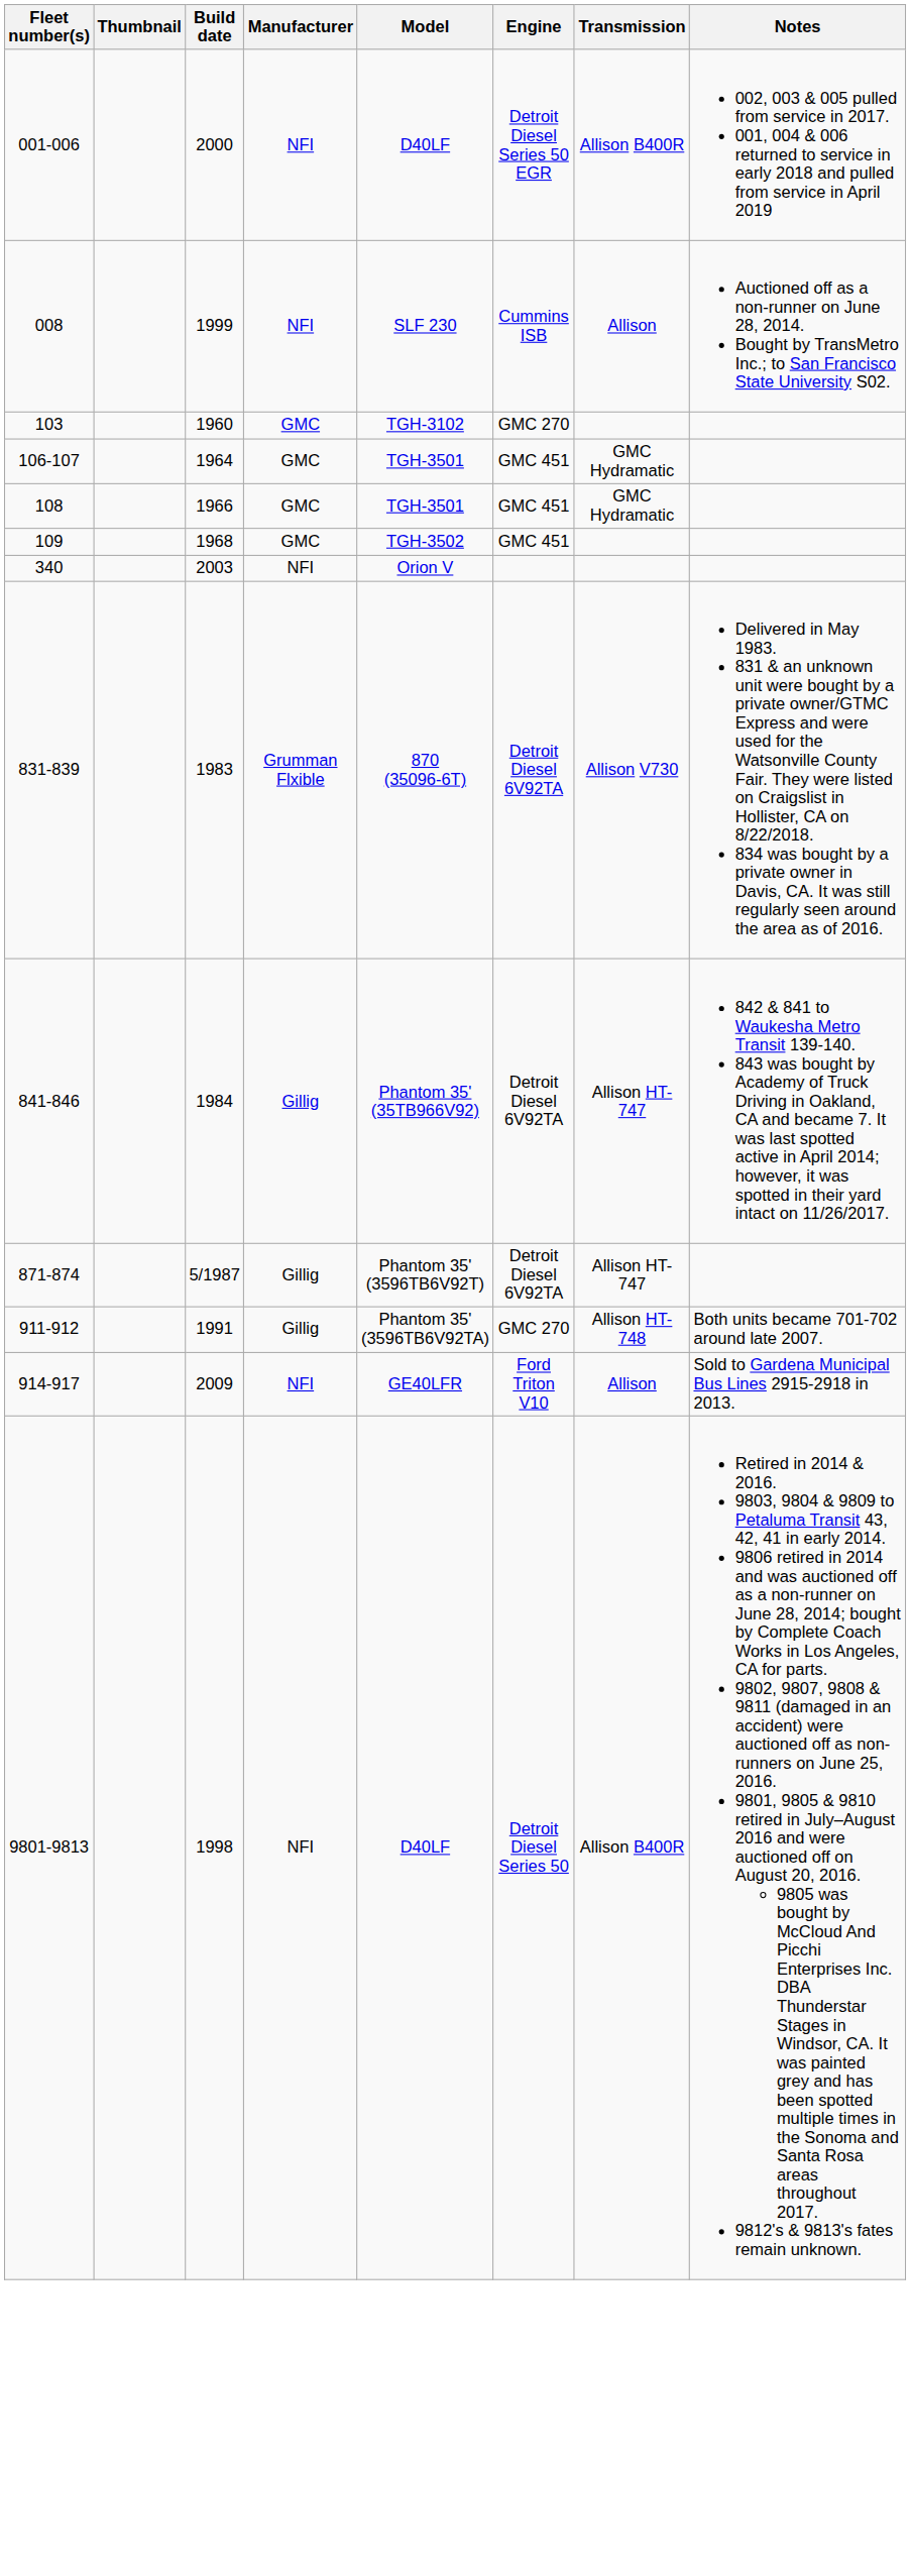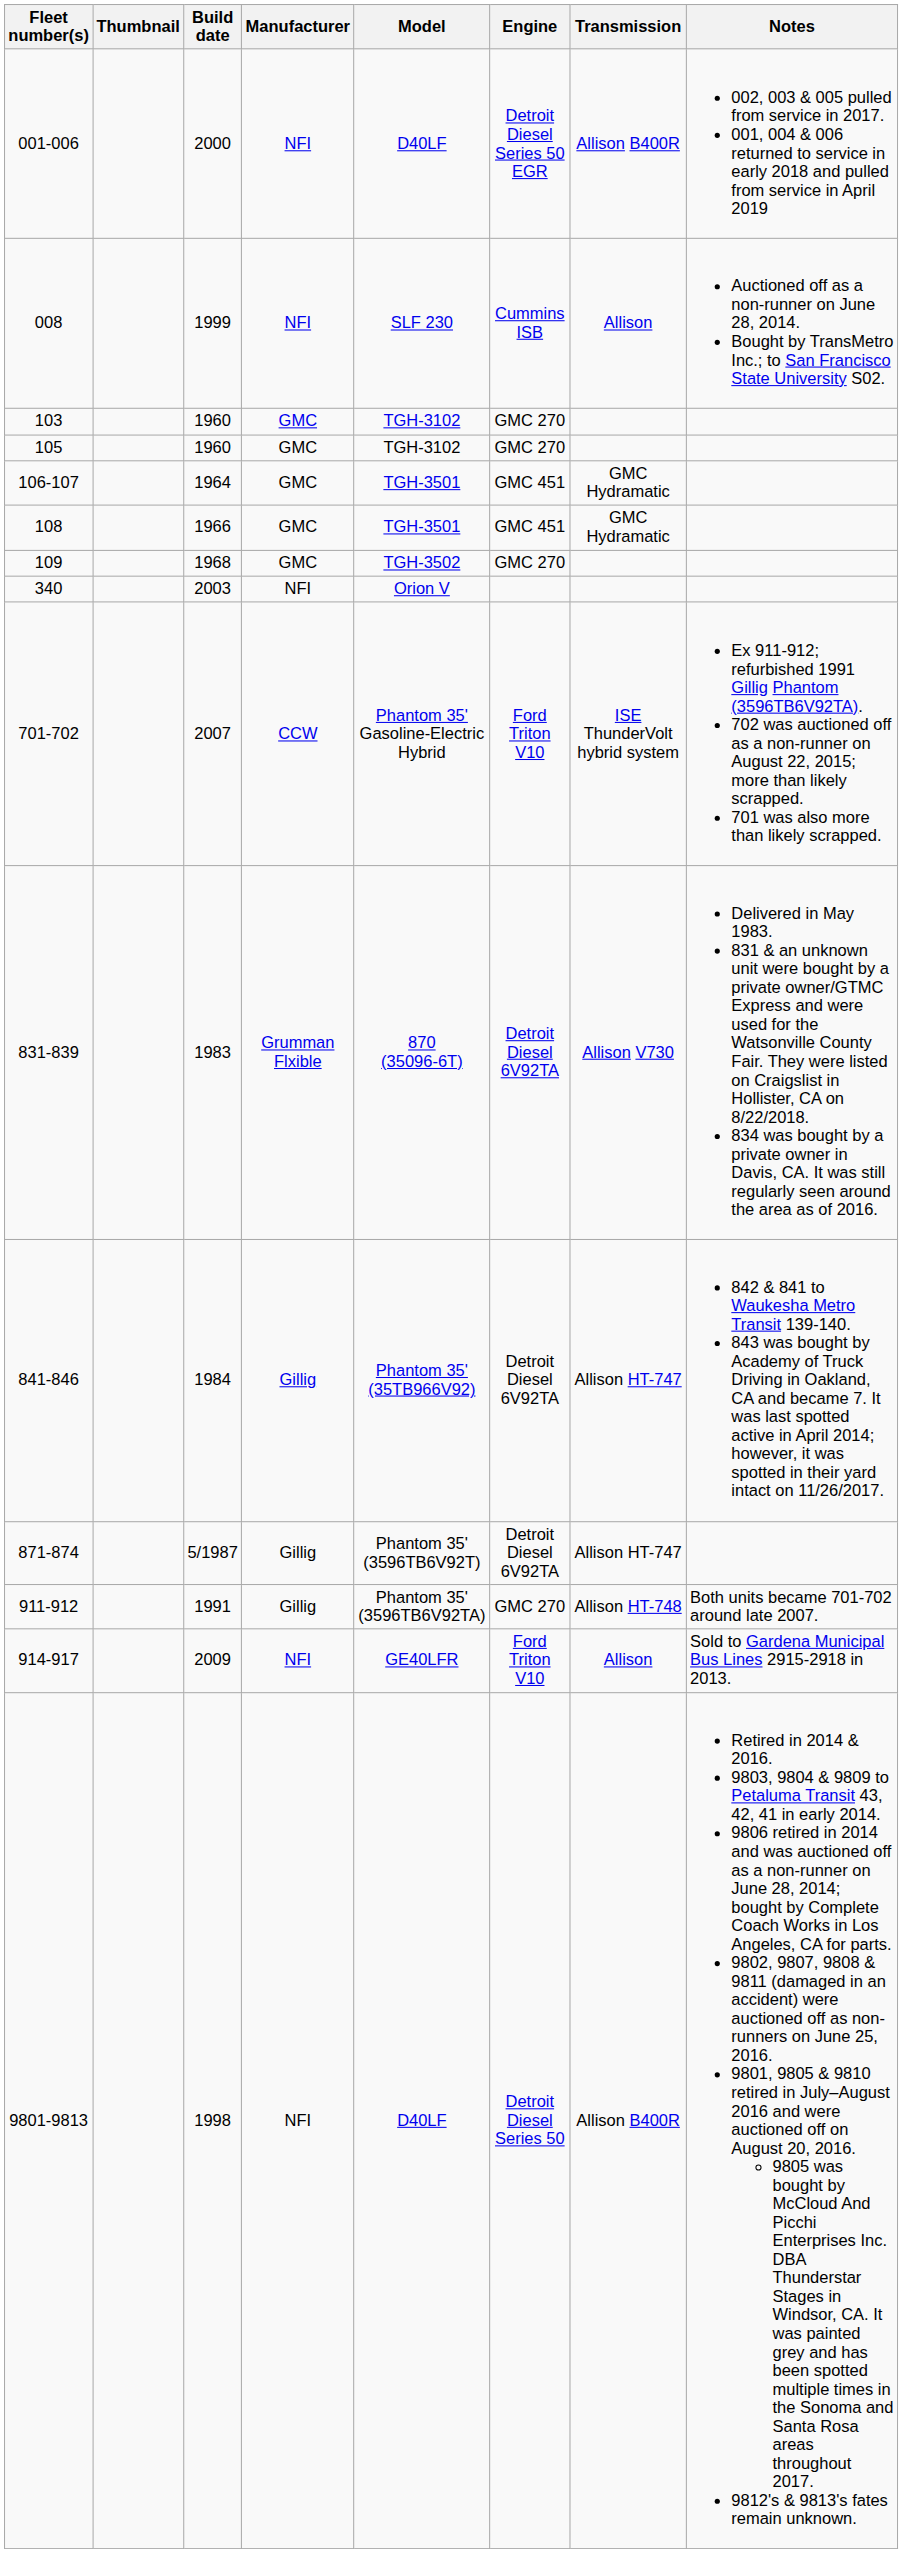 <table class="wikitable">
 <tr>
 <th>Fleet<br>number(s)</th>
 <th>Thumbnail</th>
 <th>Build<br>date</th>
 <th>Manufacturer</th>
 <th>Model</th>
 <th>Engine</th>
 <th>Transmission</th>
 <th>Notes</th>
 </tr>
 <tr align="center">
 <td>001-006</td>
 <td></td>
 <td>2000</td>
 <td><a href='#'>NFI</a></td>
 <td><a href='#'>D40LF</a></td>
 <td><a href='#'>Detroit Diesel</a> <a href='#'>Series 50 EGR</a></td>
 <td><a href='#'>Allison</a> <a href='#'>B400R</a></td>
 <td align=left><br><ul><li>002, 003 & 005 pulled from service in 2017.</li><li>001, 004 & 006 returned to service in early 2018 and pulled from service in April 2019</li></ul></td>
 </tr>
 <tr align="center">
 <td>008</td>
 <td></td>
 <td>1999</td>
 <td><a href='#'>NFI</a></td>
 <td><a href='#'>SLF 230</a></td>
 <td><a href='#'>Cummins</a> <a href='#'>ISB</a></td>
 <td><a href='#'>Allison</a></td>
 <td align=left><br><ul><li>Auctioned off as a non-runner on  June 28, 2014.</li><li>Bought by TransMetro Inc.; to <a href='#'>San Francisco State University</a> S02.</li></ul></td>
 </tr>
 <tr align="center">
 <td>103</td>
 <td></td>
 <td>1960</td>
 <td><a href='#'>GMC</a></td>
 <td><a href='#'>TGH-3102</a></td>
 <td>GMC 270</td>
 <td></td>
 <td></td>
 </tr>
 <tr align="center">
+<td>105</td>
+<td></td>
+<td>1960</td>
+<td>GMC</td>
+<td>TGH-3102</td>
+<td>GMC 270</td>
+<td></td>
+<td></td>
+</tr>
+<tr align="center">
 <td>106-107</td>
 <td></td>
 <td>1964</td>
 <td>GMC</td>
 <td><a href='#'>TGH-3501</a></td>
 <td>GMC 451</td>
 <td>GMC Hydramatic</td>
 <td></td>
 </tr>
 <tr align="center">
 <td>108</td>
 <td></td>
 <td>1966</td>
 <td>GMC</td>
 <td><a href='#'>TGH-3501</a></td>
 <td>GMC 451</td>
 <td>GMC Hydramatic</td>
 <td></td>
 </tr>
 <tr align="center">
 <td>109</td>
 <td></td>
 <td>1968</td>
 <td>GMC</td>
 <td><a href='#'>TGH-3502</a></td>
-<td>GMC 451</td>
+<td>GMC 270</td>
 <td></td>
 <td></td>
 </tr>
 <tr align="center">
 <td>340</td>
 <td></td>
 <td>2003</td>
 <td>NFI</td>
 <td><a href='#'>Orion V</a></td>
 <td></td>
 <td></td>
 <td></td>
+</tr>
+<tr align="center">
+<td>701-702</td>
+<td></td>
+<td>2007</td>
+<td><a href='#'>CCW</a></td>
+<td><a href='#'>Phantom 35'</a><br>Gasoline-Electric Hybrid</td>
+<td><a href='#'>Ford</a> <a href='#'>Triton V10</a></td>
+<td><a href='#'>ISE</a> ThunderVolt hybrid system</td>
+<td align=left><br><ul><li>Ex 911-912; refurbished 1991 <a href='#'>Gillig</a> <a href='#'>Phantom (3596TB6V92TA)</a>.</li><li>702 was auctioned off as a non-runner on  August 22, 2015; more than likely scrapped.</li><li>701 was also more than likely scrapped.</li></ul></td>
 </tr>
 <tr align="center">
 <td>831-839</td>
 <td></td>
 <td>1983</td>
 <td><a href='#'>Grumman Flxible</a></td>
 <td><a href='#'>870<br>(35096-6T)</a></td>
 <td><a href='#'>Detroit Diesel</a> <a href='#'>6V92TA</a></td>
 <td><a href='#'>Allison</a> <a href='#'>V730</a></td>
 <td align=left><br><ul><li>Delivered in May 1983.</li><li>831 & an unknown unit were bought by a private owner/GTMC Express and were used for the Watsonville County Fair. They were listed on Craigslist in Hollister, CA on 8/22/2018.</li><li>834 was bought by a private owner in Davis, CA. It was still regularly seen around the area as of 2016.</li></ul></td>
 </tr>
 <tr align="center">
 <td>841-846</td>
 <td></td>
 <td>1984</td>
 <td><a href='#'>Gillig</a></td>
 <td><a href='#'>Phantom 35'<br>(35TB966V92)</a></td>
 <td>Detroit Diesel 6V92TA</td>
 <td>Allison <a href='#'>HT-747</a></td>
 <td align=left><br><ul><li>842 & 841 to <a href='#'>Waukesha Metro Transit</a> 139-140.</li><li>843 was bought by Academy of Truck Driving in Oakland, CA and became 7. It was last spotted active in April 2014; however, it was spotted in their yard intact on 11/26/2017.</li></ul></td>
 </tr>
 <tr align="center">
 <td>871-874</td>
 <td></td>
 <td>5/1987</td>
 <td>Gillig</td>
 <td>Phantom 35'<br>(3596TB6V92T)</td>
 <td>Detroit Diesel 6V92TA</td>
 <td>Allison HT-747</td>
 <td></td>
 </tr>
 <tr align="center">
 <td>911-912</td>
 <td></td>
 <td>1991</td>
 <td>Gillig</td>
 <td>Phantom 35'<br>(3596TB6V92TA)</td>
 <td>GMC 270</td>
 <td>Allison <a href='#'>HT-748</a></td>
 <td align="left">Both units became 701-702 around late 2007.</td>
 </tr>
 <tr align="center">
 <td>914-917</td>
 <td></td>
 <td>2009</td>
 <td><a href='#'>NFI</a></td>
 <td><a href='#'>GE40LFR</a></td>
 <td><a href='#'>Ford</a> <a href='#'>Triton V10</a></td>
 <td><a href='#'>Allison</a></td>
 <td align=left>Sold to <a href='#'>Gardena Municipal Bus Lines</a> 2915-2918 in 2013.</td>
 </tr>
 <tr align="center">
 <td>9801-9813</td>
 <td></td>
 <td>1998</td>
 <td>NFI</td>
 <td><a href='#'>D40LF</a></td>
 <td><a href='#'>Detroit Diesel Series 50</a></td>
 <td>Allison <a href='#'>B400R</a></td>
 <td align="left"><br><ul><li>Retired in 2014 & 2016.</li><li>9803, 9804 & 9809 to <a href='#'>Petaluma Transit</a> 43, 42, 41 in early 2014.</li><li>9806 retired in 2014 and was auctioned off as a non-runner on June 28, 2014; bought by Complete Coach Works in Los Angeles, CA for parts.</li><li>9802, 9807, 9808 & 9811 (damaged in an accident) were auctioned off as non-runners on June 25, 2016.</li><li>9801, 9805 & 9810 retired in July–August 2016 and were auctioned off on August 20, 2016.<ul><li>9805 was bought by McCloud And Picchi Enterprises Inc. DBA Thunderstar Stages in Windsor, CA. It was painted grey and has been spotted multiple times in the Sonoma and Santa Rosa areas throughout 2017.</li></ul></li><li>9812's & 9813's fates remain unknown.</li></ul></td>
 </tr>
 </table>
